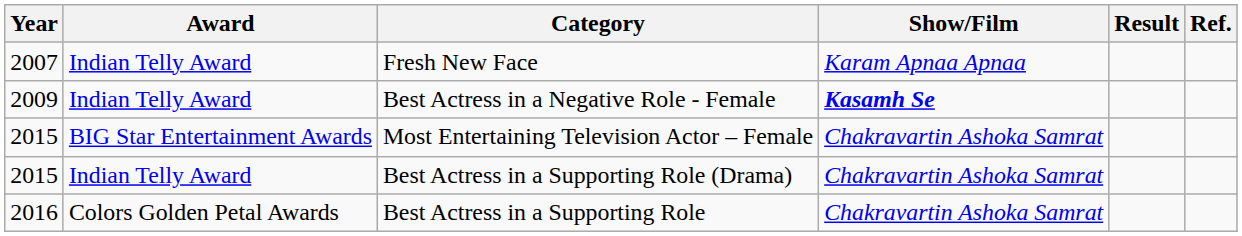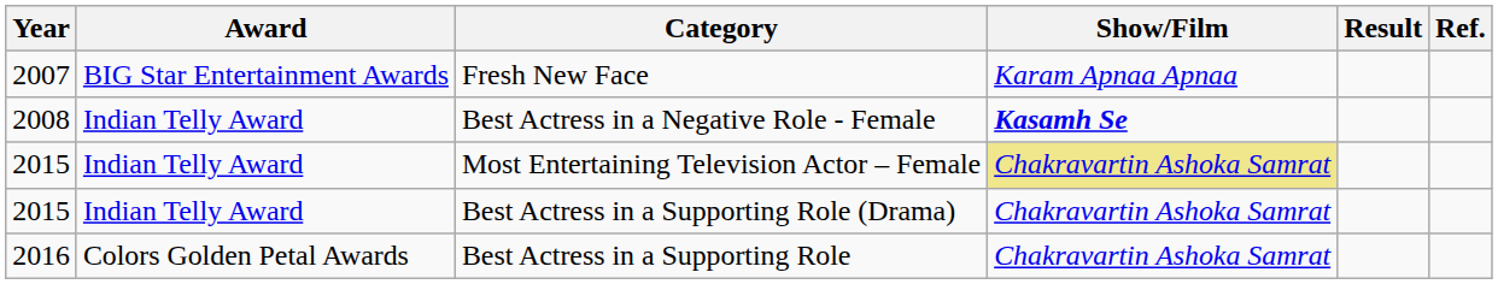 <table class="wikitable">
 <tr>
 <th>Year</th>
 <th>Award</th>
 <th>Category</th>
 <th>Show/Film</th>
 <th>Result</th>
 <th>Ref.</th>
 </tr>
 <tr>
 <td>2007</td>
-<td><a href='#'>Indian Telly Award</a></td>
+<td><a href='#'>BIG Star Entertainment Awards</a></td>
 <td>Fresh New Face</td>
 <td><em><a href='#'>Karam Apnaa Apnaa</a></em></td>
 <td></td>
 <td></td>
 </tr>
 <tr>
-<td>2009</td>
+<td>2008</td>
 <td><a href='#'>Indian Telly Award</a></td>
 <td>Best Actress in a Negative Role - Female</td>
 <td><strong><em><a href='#'>Kasamh Se</a></em></strong></td>
 <td></td>
 <td></td>
 </tr>
 <tr>
 <td>2015</td>
-<td><a href='#'>BIG Star Entertainment Awards</a></td>
+<td><a href='#'>Indian Telly Award</a></td>
 <td>Most Entertaining Television Actor – Female</td>
-<td><em><a href='#'>Chakravartin Ashoka Samrat</a></em></td>
+<td style="background: khaki;"><em><a href='#'>Chakravartin Ashoka Samrat</a></em></td>
 <td></td>
 <td></td>
 </tr>
 <tr>
 <td>2015</td>
 <td><a href='#'>Indian Telly Award</a></td>
 <td>Best Actress in a Supporting Role (Drama)</td>
 <td><em><a href='#'>Chakravartin Ashoka Samrat</a></em></td>
 <td></td>
 <td></td>
 </tr>
 <tr>
 <td>2016</td>
 <td>Colors Golden Petal Awards</td>
 <td>Best Actress in a Supporting Role</td>
 <td><em><a href='#'>Chakravartin Ashoka Samrat</a></em></td>
 <td></td>
 <td></td>
 </tr>
 </table>
